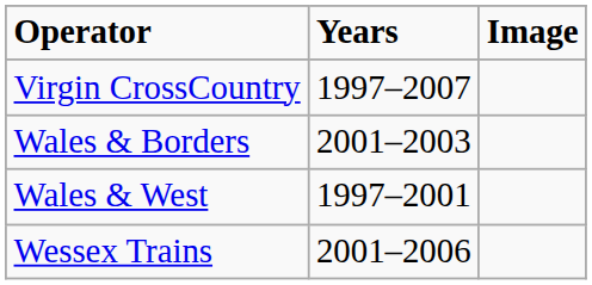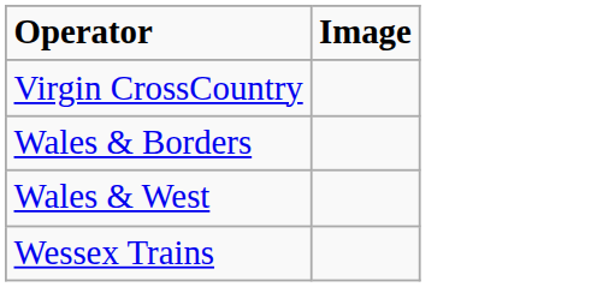 <table class="wikitable">
 <tr>
 <td><strong>Operator</strong></td>
-<td><strong>Years</strong></td>
 <td><strong>Image</strong></td>
 </tr>
 <tr>
 <td><a href='#'>Virgin CrossCountry</a></td>
-<td>1997–2007</td>
 <td></td>
 </tr>
 <tr>
 <td><a href='#'>Wales & Borders</a></td>
-<td>2001–2003</td>
 <td></td>
 </tr>
 <tr>
 <td><a href='#'>Wales & West</a></td>
-<td>1997–2001</td>
 <td></td>
 </tr>
 <tr>
 <td><a href='#'>Wessex Trains</a></td>
-<td>2001–2006</td>
 <td></td>
 </tr>
 </table>
